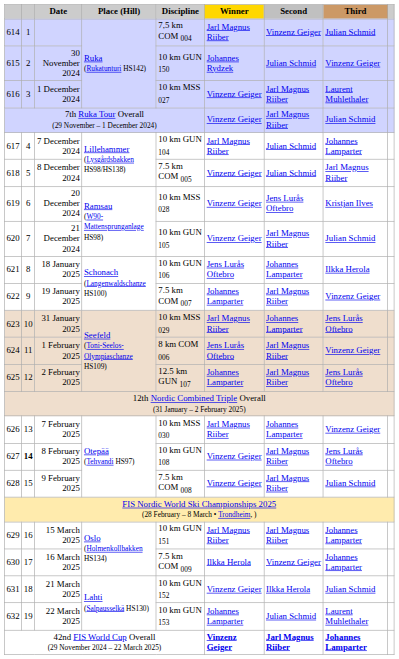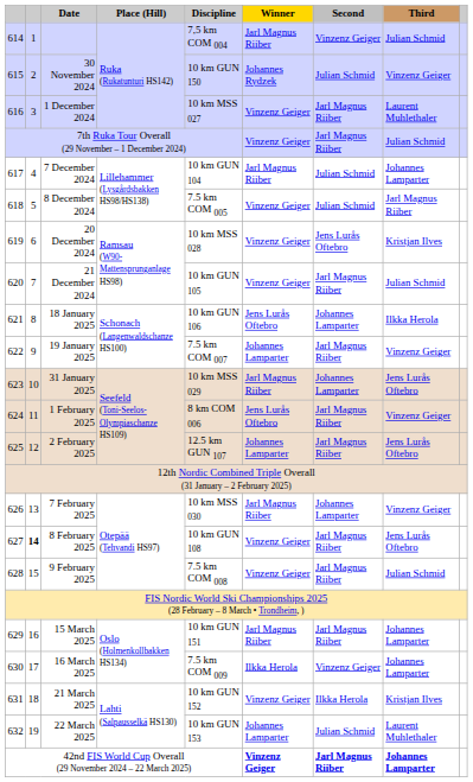 <table class="wikitable plainrowheaders" style="background:#fff; font-size:86%; line-height:16px; border:grey solid 1px; border-collapse:collapse;">
 <tr>
 <th scope="col" style="background:#ccc; width=30 px;"></th>
 <th scope="col" style="background:#ccc; width=30 px;"></th>
 <th scope="col" style="background:#ccc; width:110px;">Date</th>
 <th scope="col" style="background:#ccc; width:170px;">Place (Hill)</th>
 <th scope="col" style="background:#ccc; width:120px;">Discipline</th>
 <th scope="col" style="background:gold; width:220px;">Winner</th>
 <th scope="col" style="background:silver; width:220px;">Second</th>
 <th scope="col" style="background:#c96; width:220px;">Third</th>
 <th scope="col" style="background:#ccc; width:20px;"></th>
 </tr>
 <tr bgcolor="#D0D4FF">
 <td align="center">614</td>
 <td align="center">1</td>
 <td align="right"></td>
 <td rowspan="3"> <a href='#'>Ruka</a><br><small>(<a href='#'>Rukatunturi</a> HS142)</small></td>
 <td>7,5 km COM <sub>004</sub></td>
 <td> <a href='#'>Jarl Magnus Riiber</a></td>
 <td> <a href='#'>Vinzenz Geiger</a></td>
 <td> <a href='#'>Julian Schmid</a></td>
 <td></td>
 </tr>
 <tr bgcolor="#D0D4FF">
 <td align="center">615</td>
 <td align="center">2</td>
 <td align="right">30 November 2024</td>
 <td>10 km GUN <sub>150</sub></td>
 <td> <a href='#'>Johannes Rydzek</a></td>
 <td> <a href='#'>Julian Schmid</a></td>
 <td> <a href='#'>Vinzenz Geiger</a></td>
 <td></td>
 </tr>
 <tr bgcolor="#D0D4FF">
 <td align="center">616</td>
 <td align="center">3</td>
 <td align="right">1 December 2024</td>
 <td>10 km MSS <sub>027</sub></td>
 <td> <a href='#'>Vinzenz Geiger</a></td>
 <td> <a href='#'>Jarl Magnus Riiber</a></td>
 <td> <a href='#'>Laurent Muhlethaler</a></td>
 <td></td>
 </tr>
 <tr bgcolor="#D0D4FF">
 <td colspan="5" align="center">7th <a href='#'>Ruka Tour</a> Overall<br><small>(29 November – 1 December 2024)</small></td>
 <td> <a href='#'>Vinzenz Geiger</a></td>
 <td> <a href='#'>Jarl Magnus Riiber</a></td>
 <td> <a href='#'>Julian Schmid</a></td>
 <td></td>
 </tr>
 <tr>
 <td align="center">617</td>
 <td align="center">4</td>
 <td align="right">7 December 2024</td>
 <td rowspan="2"> <a href='#'>Lillehammer</a><br><small>(<a href='#'>Lysgårdsbakken</a> HS98/HS138)</small></td>
 <td>10 km GUN <sub>104</sub></td>
 <td> <a href='#'>Jarl Magnus Riiber</a></td>
 <td> <a href='#'>Julian Schmid</a></td>
 <td> <a href='#'>Johannes Lamparter</a></td>
 <td></td>
 </tr>
 <tr>
 <td align="center">618</td>
 <td align="center">5</td>
 <td align="right">8 December 2024</td>
 <td>7.5 km COM <sub>005</sub></td>
 <td> <a href='#'>Vinzenz Geiger</a></td>
 <td> <a href='#'>Julian Schmid</a></td>
 <td> <a href='#'>Jarl Magnus Riiber</a></td>
 <td></td>
 </tr>
 <tr>
 <td align="center">619</td>
 <td align="center">6</td>
 <td align="right">20 December 2024</td>
 <td rowspan="2"> <a href='#'>Ramsau</a><br><small>(<a href='#'>W90-Mattensprunganlage</a> HS98)</small></td>
 <td>10 km MSS <sub>028</sub></td>
 <td> <a href='#'>Vinzenz Geiger</a></td>
 <td> <a href='#'>Jens Lurås Oftebro</a></td>
 <td> <a href='#'>Kristjan Ilves</a></td>
 <td></td>
 </tr>
 <tr>
 <td align="center">620</td>
 <td align="center">7</td>
 <td align="right">21 December 2024</td>
 <td>10 km GUN <sub>105</sub></td>
 <td> <a href='#'>Vinzenz Geiger</a></td>
 <td> <a href='#'>Jarl Magnus Riiber</a></td>
 <td> <a href='#'>Julian Schmid</a></td>
 <td></td>
 </tr>
 <tr>
 <td align="center">621</td>
 <td align="center">8</td>
 <td align="right">18 January 2025</td>
 <td rowspan="2"> <a href='#'>Schonach</a><br><small>(<a href='#'>Langenwaldschanze</a> HS100)</small></td>
 <td>10 km GUN <sub>106</sub></td>
 <td> <a href='#'>Jens Lurås Oftebro</a></td>
 <td> <a href='#'>Johannes Lamparter</a></td>
 <td> <a href='#'>Ilkka Herola</a></td>
 <td></td>
 </tr>
 <tr>
 <td align="center">622</td>
 <td align="center">9</td>
 <td align="right">19 January 2025</td>
 <td>7.5 km COM <sub>007</sub></td>
 <td> <a href='#'>Johannes Lamparter</a></td>
 <td> <a href='#'>Jarl Magnus Riiber</a></td>
 <td> <a href='#'>Vinzenz Geiger</a></td>
 <td></td>
 </tr>
 <tr bgcolor="#EFDECD">
 <td align="center">623</td>
 <td align="center">10</td>
 <td align="right">31 January 2025</td>
 <td rowspan="3"> <a href='#'>Seefeld</a><br><small>(<a href='#'>Toni-Seelos-Olympiaschanze</a> HS109)</small></td>
 <td>10 km MSS <sub>029</sub></td>
 <td> <a href='#'>Jarl Magnus Riiber</a></td>
 <td> <a href='#'>Johannes Lamparter</a></td>
 <td> <a href='#'>Jens Lurås Oftebro</a></td>
 <td></td>
 </tr>
 <tr bgcolor="#EFDECD">
 <td align="center">624</td>
 <td align="center">11</td>
 <td align="right">1 February 2025</td>
 <td>8 km COM <sub>006</sub></td>
 <td> <a href='#'>Jens Lurås Oftebro</a></td>
 <td> <a href='#'>Jarl Magnus Riiber</a></td>
 <td> <a href='#'>Vinzenz Geiger</a></td>
 <td></td>
 </tr>
 <tr bgcolor="#EFDECD">
 <td align="center">625</td>
 <td align="center">12</td>
 <td align="right">2 February 2025</td>
 <td>12.5 km GUN <sub>107</sub></td>
 <td> <a href='#'>Johannes Lamparter</a></td>
 <td> <a href='#'>Jarl Magnus Riiber</a></td>
 <td> <a href='#'>Jens Lurås Oftebro</a></td>
 <td></td>
 </tr>
 <tr bgcolor="#EFDECD">
 <td colspan="10" align="center">12th <a href='#'>Nordic Combined Triple</a> Overall<br><small>(31 January – 2 February 2025)</small></td>
 </tr>
 <tr>
 <td align="center">626</td>
 <td align="center">13</td>
 <td align="right">7 February 2025</td>
 <td rowspan="3"> <a href='#'>Otepää</a><br><small>(<a href='#'>Tehvandi</a> HS97)</small></td>
 <td>10 km MSS <sub>030</sub></td>
 <td> <a href='#'>Jarl Magnus Riiber</a></td>
 <td> <a href='#'>Johannes Lamparter</a></td>
 <td> <a href='#'>Vinzenz Geiger</a></td>
 <td></td>
 </tr>
 <tr>
 <td align="center">627</td>
 <td align="center"><strong>14</strong></td>
 <td align="right">8 February 2025</td>
 <td>10 km GUN <sub>108</sub></td>
 <td> <a href='#'>Vinzenz Geiger</a></td>
 <td> <a href='#'>Jarl Magnus Riiber</a></td>
 <td> <a href='#'>Jens Lurås Oftebro</a></td>
 <td></td>
 </tr>
 <tr>
 <td align="center">628</td>
 <td align="center">15</td>
 <td align="right">9 February 2025</td>
 <td>7.5 km COM <sub>008</sub></td>
 <td> <a href='#'>Vinzenz Geiger</a></td>
 <td> <a href='#'>Jarl Magnus Riiber</a></td>
 <td> <a href='#'>Julian Schmid</a></td>
 <td></td>
 </tr>
 <tr style="background:#FFEBAD">
 <td align=center colspan=9><a href='#'>FIS Nordic World Ski Championships 2025</a><br><small>(28 February – 8 March • <a href='#'>Trondheim</a>, )</small></td>
 </tr>
 <tr>
 <td align="center">629</td>
 <td align="center">16</td>
 <td align="right">15 March 2025</td>
 <td rowspan="2"> <a href='#'>Oslo</a><br><small>(<a href='#'>Holmenkollbakken</a> HS134)</small></td>
 <td>10 km GUN <sub>151</sub></td>
 <td> <a href='#'>Jarl Magnus Riiber</a></td>
 <td> <a href='#'>Jarl Magnus Riiber</a></td>
 <td> <a href='#'>Johannes Lamparter</a></td>
 <td></td>
 </tr>
 <tr>
 <td align="center">630</td>
 <td align="center">17</td>
 <td align="right">16 March 2025</td>
 <td>7.5 km COM <sub>009</sub></td>
 <td> <a href='#'>Ilkka Herola</a></td>
 <td> <a href='#'>Vinzenz Geiger</a></td>
 <td> <a href='#'>Johannes Lamparter</a></td>
 <td></td>
 </tr>
 <tr>
 <td align="center">631</td>
 <td align="center">18</td>
 <td align="right">21 March 2025</td>
 <td rowspan="2"> <a href='#'>Lahti</a><br><small>(<a href='#'>Salpausselkä</a> HS130)</small></td>
 <td>10 km GUN <sub>152</sub></td>
 <td> <a href='#'>Vinzenz Geiger</a></td>
 <td> <a href='#'>Ilkka Herola</a></td>
-<td> <a href='#'>Julian Schmid</a></td>
+<td> <a href='#'>Kristjan Ilves</a></td>
 <td></td>
 </tr>
 <tr>
 <td align="center">632</td>
 <td align="center">19</td>
 <td align="right">22 March 2025</td>
 <td>10 km GUN <sub>153</sub></td>
 <td> <a href='#'>Johannes Lamparter</a></td>
 <td> <a href='#'>Julian Schmid</a></td>
 <td> <a href='#'>Laurent Muhlethaler</a></td>
 <td></td>
 </tr>
 <tr>
 <td colspan="5" align="center">42nd <a href='#'>FIS World Cup</a> Overall<br><small>(29 November 2024 – 22 March 2025)</small></td>
 <td> <strong><a href='#'>Vinzenz Geiger</a></strong></td>
 <td> <strong><a href='#'>Jarl Magnus Riiber</a></strong></td>
 <td> <strong><a href='#'>Johannes Lamparter</a></strong></td>
 <td></td>
 </tr>
 </table>
